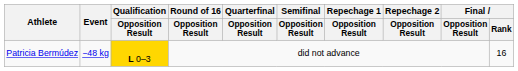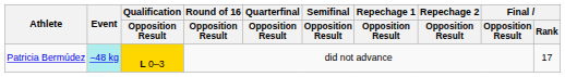 <table class="wikitable" style="font-size:90%">
 <tr>
 <th rowspan="2">Athlete</th>
 <th rowspan="2">Event</th>
 <th>Qualification</th>
 <th>Round of 16</th>
 <th>Quarterfinal</th>
 <th>Semifinal</th>
 <th>Repechage 1</th>
 <th>Repechage 2</th>
 <th colspan=2>Final / </th>
 </tr>
 <tr style="font-size: 95%">
 <th>Opposition<br>Result</th>
 <th>Opposition<br>Result</th>
 <th>Opposition<br>Result</th>
 <th>Opposition<br>Result</th>
 <th>Opposition<br>Result</th>
 <th>Opposition<br>Result</th>
 <th>Opposition<br>Result</th>
 <th>Rank</th>
 </tr>
 <tr align=center>
 <td align=left><a href='#'>Patricia Bermúdez</a></td>
-<td align=left><a href='#'>−48 kg</a></td>
+<td align=left style="background: paleturquoise;"><a href='#'>−48 kg</a></td>
 <td style="background: gold;"> <br> <strong>L</strong> 0–3 <sup></sup></td>
 <td colspan=6>did not advance</td>
-<td>16</td>
+<td>17</td>
 </tr>
 </table>
